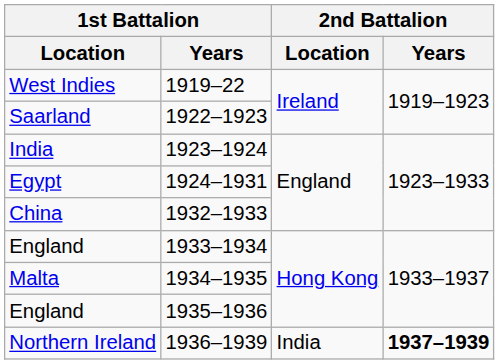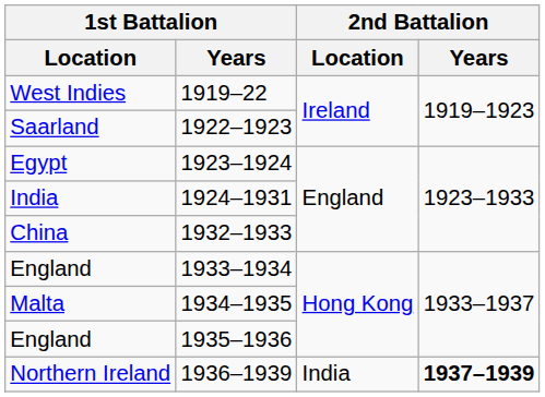 <table class="wikitable">
 <tr>
 <th colspan="2">1st Battalion</th>
 <th colspan="2">2nd Battalion</th>
 </tr>
 <tr>
 <th>Location</th>
 <th>Years</th>
 <th>Location</th>
 <th>Years</th>
 </tr>
 <tr>
 <td><a href='#'>West Indies</a></td>
 <td>1919–22</td>
 <td rowspan=2><a href='#'>Ireland</a></td>
 <td rowspan=2>1919–1923</td>
 </tr>
 <tr>
 <td><a href='#'>Saarland</a></td>
 <td>1922–1923</td>
 </tr>
 <tr>
-<td><a href='#'>India</a></td>
+<td><a href='#'>Egypt</a></td>
 <td>1923–1924</td>
 <td rowspan=3>England</td>
 <td rowspan=3>1923–1933</td>
 </tr>
 <tr>
-<td><a href='#'>Egypt</a></td>
+<td><a href='#'>India</a></td>
 <td>1924–1931</td>
 </tr>
 <tr>
 <td><a href='#'>China</a></td>
 <td>1932–1933</td>
 </tr>
 <tr>
 <td>England</td>
 <td>1933–1934</td>
 <td rowspan=4><a href='#'>Hong Kong</a></td>
 <td rowspan=4>1933–1937</td>
 </tr>
 <tr>
 <td><a href='#'>Malta</a></td>
 <td>1934–1935</td>
 </tr>
 <tr>
 <td>England</td>
 <td>1935–1936</td>
 </tr>
 <tr>
 <td rowspan=2><a href='#'>Northern Ireland</a></td>
 <td rowspan=2>1936–1939</td>
 </tr>
 <tr>
 <td>India</td>
 <td><strong>1937–1939</strong></td>
 </tr>
 </table>
